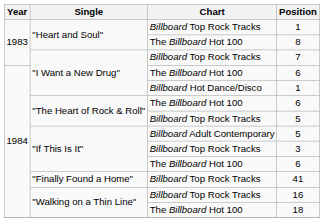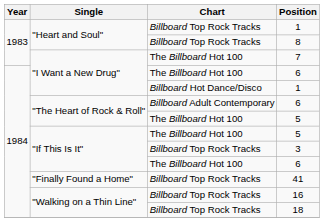 <table class="wikitable">
 <tr>
 <th>Year</th>
 <th>Single</th>
 <th>Chart</th>
 <th>Position</th>
 </tr>
 <tr>
 <td rowspan=3>1983</td>
 <td rowspan=2>"Heart and Soul"</td>
 <td><em>Billboard</em> Top Rock Tracks</td>
 <td align="center">1</td>
 </tr>
 <tr>
-<td>The <em>Billboard</em> Hot 100</td>
+<td><em>Billboard</em> Top Rock Tracks</td>
 <td align="center">8</td>
 </tr>
 <tr>
 <td rowspan=3>"I Want a New Drug"</td>
-<td><em>Billboard</em> Top Rock Tracks</td>
+<td>The <em>Billboard</em> Hot 100</td>
 <td align="center">7</td>
 </tr>
 <tr>
 <td rowspan=10>1984</td>
 <td>The <em>Billboard</em> Hot 100</td>
 <td align="center">6</td>
 </tr>
 <tr>
 <td><em>Billboard</em> Hot Dance/Disco</td>
 <td align="center">1</td>
 </tr>
 <tr>
 <td rowspan=2>"The Heart of Rock & Roll"</td>
-<td>The <em>Billboard</em> Hot 100</td>
+<td><em>Billboard</em> Adult Contemporary</td>
 <td align="center">6</td>
 </tr>
 <tr>
-<td><em>Billboard</em> Top Rock Tracks</td>
+<td>The <em>Billboard</em> Hot 100</td>
 <td align="center">5</td>
 </tr>
 <tr>
 <td rowspan=3>"If This Is It"</td>
-<td><em>Billboard</em> Adult Contemporary</td>
+<td>The <em>Billboard</em> Hot 100</td>
 <td align="center">5</td>
 </tr>
 <tr>
 <td><em>Billboard</em> Top Rock Tracks</td>
 <td align="center">3</td>
 </tr>
 <tr>
 <td>The <em>Billboard</em> Hot 100</td>
 <td align="center">6</td>
 </tr>
 <tr>
 <td>"Finally Found a Home"</td>
 <td><em>Billboard</em> Top Rock Tracks</td>
 <td align="center">41</td>
 </tr>
 <tr>
 <td rowspan=2>"Walking on a Thin Line"</td>
 <td><em>Billboard</em> Top Rock Tracks</td>
 <td align="center">16</td>
 </tr>
 <tr>
-<td>The <em>Billboard</em> Hot 100</td>
+<td><em>Billboard</em> Top Rock Tracks</td>
 <td align="center">18</td>
 </tr>
 <tr>
 </tr>
 </table>
